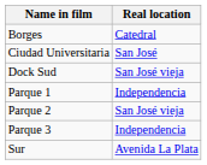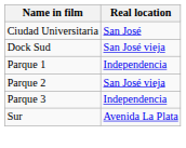 <table class="wikitable">
 <tr>
 <th>Name in film</th>
 <th>Real location</th>
-</tr>
-<tr>
-<td>Borges</td>
-<td><a href='#'>Catedral</a></td>
 </tr>
 <tr>
 <td>Ciudad Universitaria</td>
 <td><a href='#'>San José</a></td>
 </tr>
 <tr>
 <td>Dock Sud</td>
 <td><a href='#'>San José vieja</a></td>
 </tr>
 <tr>
 <td>Parque 1</td>
 <td><a href='#'>Independencia</a></td>
 </tr>
 <tr>
 <td>Parque 2</td>
 <td><a href='#'>San José vieja</a></td>
 </tr>
 <tr>
 <td>Parque 3</td>
 <td><a href='#'>Independencia</a></td>
 </tr>
 <tr>
 <td>Sur</td>
 <td><a href='#'>Avenida La Plata</a></td>
 </tr>
 </table>
